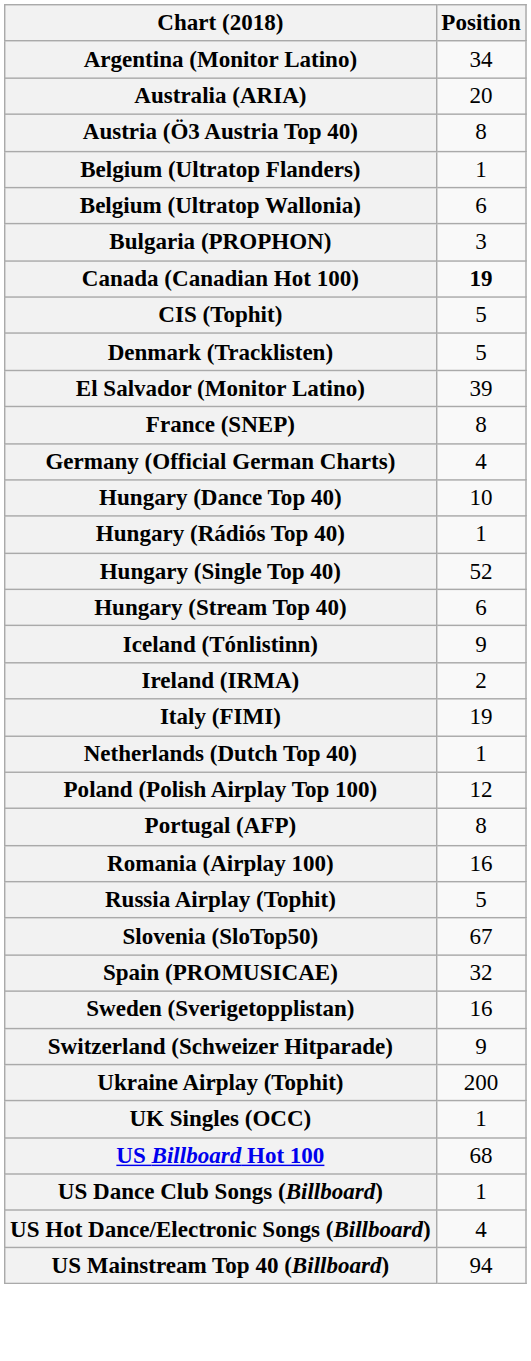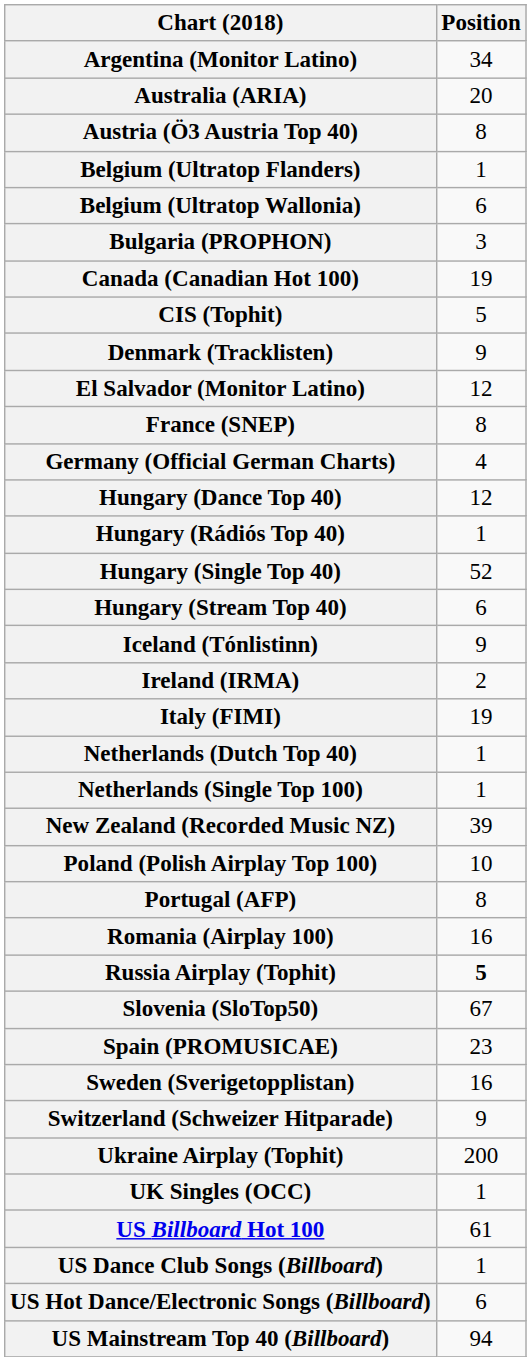 <table class="wikitable sortable plainrowheaders" style="text-align:center">
 <tr>
 <th scope="col">Chart (2018)</th>
 <th scope="col">Position</th>
 </tr>
 <tr>
 <th scope="row">Argentina (Monitor Latino)</th>
 <td>34</td>
 </tr>
 <tr>
 <th scope="row">Australia (ARIA)</th>
 <td>20</td>
 </tr>
 <tr>
 <th scope="row">Austria (Ö3 Austria Top 40)</th>
 <td>8</td>
 </tr>
 <tr>
 <th scope="row">Belgium (Ultratop Flanders)</th>
 <td>1</td>
 </tr>
 <tr>
 <th scope="row">Belgium (Ultratop Wallonia)</th>
 <td>6</td>
 </tr>
 <tr>
 <th scope="row">Bulgaria (PROPHON)</th>
 <td>3</td>
 </tr>
 <tr>
 <th scope="row">Canada (Canadian Hot 100)</th>
-<td><strong>19</strong></td>
+<td>19</td>
 </tr>
 <tr>
 <th scope="row">CIS (Tophit)</th>
 <td>5</td>
 </tr>
 <tr>
 <th scope="row">Denmark (Tracklisten)</th>
-<td>5</td>
+<td>9</td>
 </tr>
 <tr>
 <th scope="row">El Salvador (Monitor Latino)</th>
-<td>39</td>
+<td>12</td>
 </tr>
 <tr>
 <th scope="row">France (SNEP)</th>
 <td>8</td>
 </tr>
 <tr>
 <th scope="row">Germany (Official German Charts)</th>
 <td>4</td>
 </tr>
 <tr>
 <th scope="row">Hungary (Dance Top 40)</th>
-<td>10</td>
+<td>12</td>
 </tr>
 <tr>
 <th scope="row">Hungary (Rádiós Top 40)</th>
 <td>1</td>
 </tr>
 <tr>
 <th scope="row">Hungary (Single Top 40)</th>
 <td>52</td>
 </tr>
 <tr>
 <th scope="row">Hungary (Stream Top 40)</th>
 <td>6</td>
 </tr>
 <tr>
 <th scope="row">Iceland (Tónlistinn)</th>
 <td>9</td>
 </tr>
 <tr>
 <th scope="row">Ireland (IRMA)</th>
 <td>2</td>
 </tr>
 <tr>
 <th scope="row">Italy (FIMI)</th>
 <td>19</td>
 </tr>
 <tr>
 <th scope="row">Netherlands (Dutch Top 40)</th>
 <td>1</td>
 </tr>
 <tr>
+<th scope="row">Netherlands (Single Top 100)</th>
+<td>1</td>
+</tr>
+<tr>
+<th scope="row">New Zealand (Recorded Music NZ)</th>
+<td>39</td>
+</tr>
+<tr>
 <th scope="row">Poland (Polish Airplay Top 100)</th>
-<td>12</td>
+<td>10</td>
 </tr>
 <tr>
 <th scope="row">Portugal (AFP)</th>
 <td>8</td>
 </tr>
 <tr>
 <th scope="row">Romania (Airplay 100)</th>
 <td>16</td>
 </tr>
 <tr>
 <th scope="row">Russia Airplay (Tophit)</th>
-<td>5</td>
+<td><strong>5</strong></td>
 </tr>
 <tr>
 <th scope="row">Slovenia (SloTop50)</th>
 <td>67</td>
 </tr>
 <tr>
 <th scope="row">Spain (PROMUSICAE)</th>
-<td>32</td>
+<td>23</td>
 </tr>
 <tr>
 <th scope="row">Sweden (Sverigetopplistan)</th>
 <td>16</td>
 </tr>
 <tr>
 <th scope="row">Switzerland (Schweizer Hitparade)</th>
 <td>9</td>
 </tr>
 <tr>
 <th scope="row">Ukraine Airplay (Tophit)</th>
 <td style="text-align:center;">200</td>
 </tr>
 <tr>
 <th scope="row">UK Singles (OCC)</th>
 <td>1</td>
 </tr>
 <tr>
 <th scope="row"><a href='#'>US <em>Billboard</em> Hot 100</a></th>
-<td>68</td>
+<td>61</td>
 </tr>
 <tr>
 <th scope="row">US Dance Club Songs (<em>Billboard</em>)</th>
 <td>1</td>
 </tr>
 <tr>
 <th scope="row">US Hot Dance/Electronic Songs (<em>Billboard</em>)</th>
-<td>4</td>
+<td>6</td>
 </tr>
 <tr>
 <th scope="row">US Mainstream Top 40 (<em>Billboard</em>)</th>
 <td>94</td>
 </tr>
 </table>
